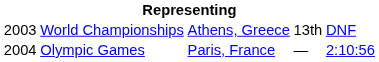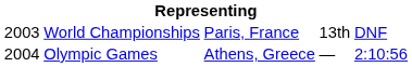 <table>
 <tr>
 <th colspan="5">Representing </th>
 </tr>
 <tr>
 <td>2003</td>
 <td><a href='#'>World Championships</a></td>
-<td><a href='#'>Athens, Greece</a></td>
+<td><a href='#'>Paris, France</a></td>
 <td>13th</td>
 <td><a href='#'>DNF</a></td>
 </tr>
 <tr>
 <td>2004</td>
 <td><a href='#'>Olympic Games</a></td>
-<td><a href='#'>Paris, France</a></td>
+<td><a href='#'>Athens, Greece</a></td>
 <td>—</td>
 <td><a href='#'>2:10:56</a></td>
 </tr>
 </table>
